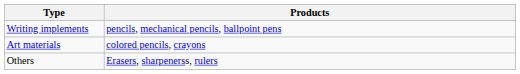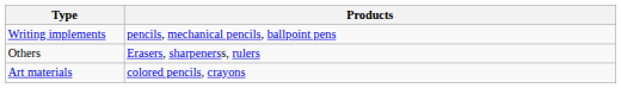 <table class="wikitable" width="800px">
 <tr>
 <th width=150px>Type</th>
 <th width=650px>Products</th>
 </tr>
 <tr>
 <td><a href='#'>Writing implements</a></td>
 <td><a href='#'>pencils</a>, <a href='#'>mechanical pencils</a>, <a href='#'>ballpoint pens</a></td>
 </tr>
 <tr>
+<td>Others</td>
+<td><a href='#'>Erasers</a>, <a href='#'>sharpeners</a>s, <a href='#'>rulers</a></td>
+</tr>
+<tr>
 <td><a href='#'>Art materials</a></td>
 <td><a href='#'>colored pencils</a>, <a href='#'>crayons</a></td>
 </tr>
-<tr>
-<td>Others</td>
-<td><a href='#'>Erasers</a>, <a href='#'>sharpeners</a>s, <a href='#'>rulers</a></td>
-</tr>
 </table>
